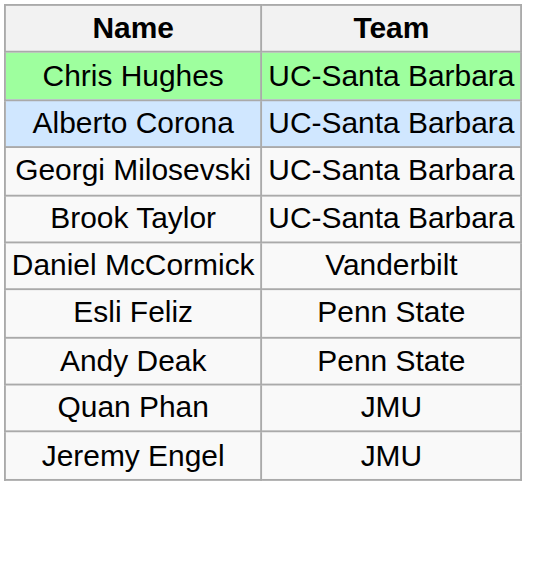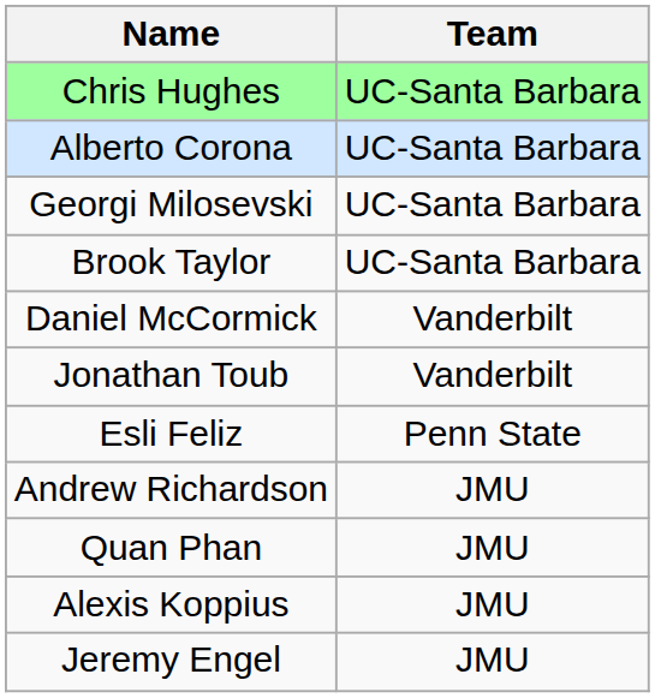 <table class="wikitable" style="text-align:center">
 <tr>
 <th>Name</th>
 <th>Team</th>
 </tr>
 <tr bgcolor="#9eff9e">
 <td>Chris Hughes</td>
 <td>UC-Santa Barbara</td>
 </tr>
 <tr bgcolor="#d0e7ff">
 <td>Alberto Corona</td>
 <td>UC-Santa Barbara</td>
 </tr>
 <tr>
 <td>Georgi Milosevski</td>
 <td>UC-Santa Barbara</td>
 </tr>
 <tr>
 <td>Brook Taylor</td>
 <td>UC-Santa Barbara</td>
 </tr>
 <tr>
 <td>Daniel McCormick</td>
 <td>Vanderbilt</td>
 </tr>
 <tr>
+<td>Jonathan Toub</td>
+<td>Vanderbilt</td>
+</tr>
+<tr>
 <td>Esli Feliz</td>
 <td>Penn State</td>
 </tr>
 <tr>
-<td>Andy Deak</td>
-<td>Penn State</td>
+<td>Andrew Richardson</td>
+<td>JMU</td>
 </tr>
 <tr>
 <td>Quan Phan</td>
+<td>JMU</td>
+</tr>
+<tr>
+<td>Alexis Koppius</td>
 <td>JMU</td>
 </tr>
 <tr>
 <td>Jeremy Engel</td>
 <td>JMU</td>
 </tr>
 </table>
